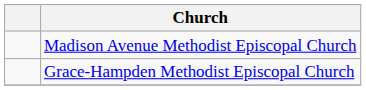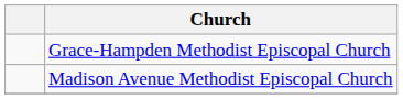 <table class="wikitable">
 <tr>
 <th width="10%"></th>
 <th width="90%">Church</th>
 </tr>
 <tr>
 <td></td>
-<td><a href='#'>Madison Avenue Methodist Episcopal Church</a></td>
+<td><a href='#'>Grace-Hampden Methodist Episcopal Church</a></td>
 </tr>
 <tr>
 <td></td>
-<td><a href='#'>Grace-Hampden Methodist Episcopal Church</a></td>
+<td><a href='#'>Madison Avenue Methodist Episcopal Church</a></td>
 </tr>
 <tr>
 </tr>
 </table>
